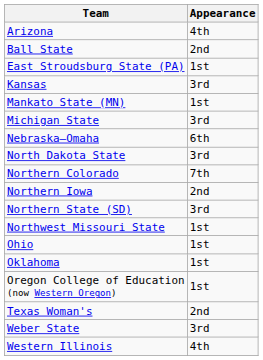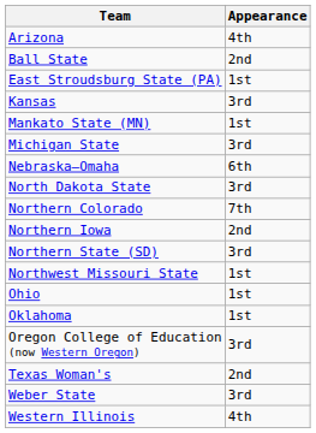 <table class="wikitable sortable">
 <tr>
 <th>Team</th>
 <th>Appearance</th>
 </tr>
 <tr>
 <td><a href='#'>Arizona</a></td>
 <td>4th</td>
 </tr>
 <tr>
 <td><a href='#'>Ball State</a></td>
 <td>2nd</td>
 </tr>
 <tr>
 <td><a href='#'>East Stroudsburg State (PA)</a></td>
 <td>1st</td>
 </tr>
 <tr>
 <td><a href='#'>Kansas</a></td>
 <td>3rd</td>
 </tr>
 <tr>
 <td><a href='#'>Mankato State (MN)</a></td>
 <td>1st</td>
 </tr>
 <tr>
 <td><a href='#'>Michigan State</a></td>
 <td>3rd</td>
 </tr>
 <tr>
 <td><a href='#'>Nebraska–Omaha</a></td>
 <td>6th</td>
 </tr>
 <tr>
 <td><a href='#'>North Dakota State</a></td>
 <td>3rd</td>
 </tr>
 <tr>
 <td><a href='#'>Northern Colorado</a></td>
 <td>7th</td>
 </tr>
 <tr>
 <td><a href='#'>Northern Iowa</a></td>
 <td>2nd</td>
 </tr>
 <tr>
 <td><a href='#'>Northern State (SD)</a></td>
 <td>3rd</td>
 </tr>
 <tr>
 <td><a href='#'>Northwest Missouri State</a></td>
 <td>1st</td>
 </tr>
 <tr>
 <td><a href='#'>Ohio</a></td>
 <td>1st</td>
 </tr>
 <tr>
 <td><a href='#'>Oklahoma</a></td>
 <td>1st</td>
 </tr>
 <tr>
 <td>Oregon College of Education<br><small>(now <a href='#'>Western Oregon</a>)</small></td>
-<td>1st</td>
+<td>3rd</td>
 </tr>
 <tr>
 <td><a href='#'>Texas Woman's</a></td>
 <td>2nd</td>
 </tr>
 <tr>
 <td><a href='#'>Weber State</a></td>
 <td>3rd</td>
 </tr>
 <tr>
 <td><a href='#'>Western Illinois</a></td>
 <td>4th</td>
 </tr>
 </table>
